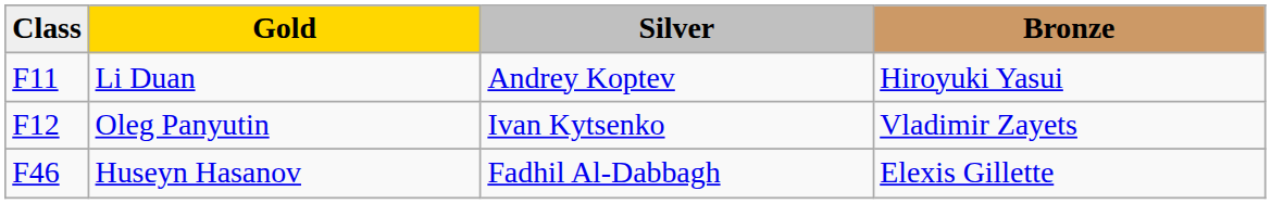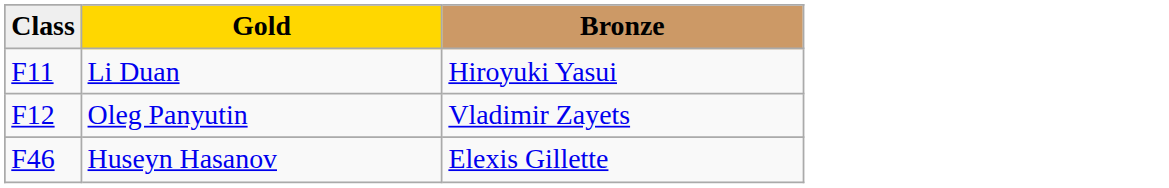 <table class="wikitable" style="text-align:left">
 <tr align="center">
 <td bgcolor=efefef><strong>Class</strong></td>
 <td width=200 bgcolor=gold><strong>Gold</strong></td>
-<td width=200 bgcolor=silver><strong>Silver</strong></td>
 <td width=200 bgcolor=CC9966><strong>Bronze</strong></td>
 </tr>
 <tr>
 <td><a href='#'>F11</a></td>
 <td><a href='#'>Li Duan</a><br><em> </em></td>
-<td><a href='#'>Andrey Koptev</a><br><em> </em></td>
 <td><a href='#'>Hiroyuki Yasui</a><br><em> </em></td>
 </tr>
 <tr>
 <td><a href='#'>F12</a></td>
 <td><a href='#'>Oleg Panyutin</a><br><em> </em></td>
-<td><a href='#'>Ivan Kytsenko</a><br><em> </em></td>
 <td><a href='#'>Vladimir Zayets</a><br><em> </em></td>
 </tr>
 <tr>
 <td><a href='#'>F46</a></td>
 <td><a href='#'>Huseyn Hasanov</a><br><em> </em></td>
-<td><a href='#'>Fadhil Al-Dabbagh</a><br><em> </em></td>
 <td><a href='#'>Elexis Gillette</a><br><em> </em></td>
 </tr>
 </table>
